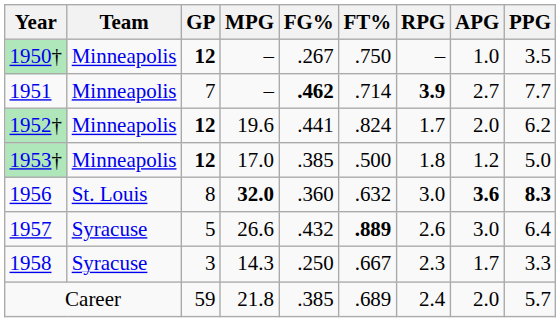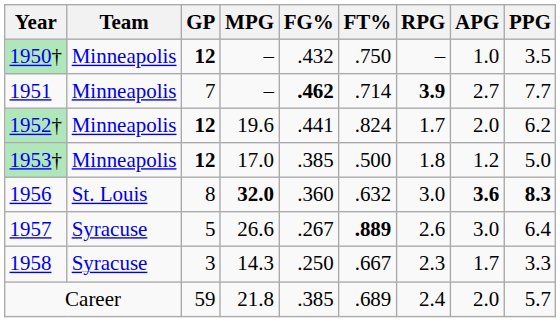 <table class="wikitable sortable" style="font-size:95%; text-align:right;">
 <tr>
 <th>Year</th>
 <th>Team</th>
 <th>GP</th>
 <th>MPG</th>
 <th>FG%</th>
 <th>FT%</th>
 <th>RPG</th>
 <th>APG</th>
 <th>PPG</th>
 </tr>
 <tr>
 <td style="text-align:left;background:#afe6ba;"><a href='#'>1950</a>†</td>
 <td style="text-align:left;"><a href='#'>Minneapolis</a></td>
 <td><strong>12</strong></td>
 <td>–</td>
-<td>.267</td>
+<td>.432</td>
 <td>.750</td>
 <td>–</td>
 <td>1.0</td>
 <td>3.5</td>
 </tr>
 <tr>
 <td style="text-align:left;"><a href='#'>1951</a></td>
 <td style="text-align:left;"><a href='#'>Minneapolis</a></td>
 <td>7</td>
 <td>–</td>
 <td><strong>.462</strong></td>
 <td>.714</td>
 <td><strong>3.9</strong></td>
 <td>2.7</td>
 <td>7.7</td>
 </tr>
 <tr>
 <td style="text-align:left;background:#afe6ba;"><a href='#'>1952</a>†</td>
 <td style="text-align:left;"><a href='#'>Minneapolis</a></td>
 <td><strong>12</strong></td>
 <td>19.6</td>
 <td>.441</td>
 <td>.824</td>
 <td>1.7</td>
 <td>2.0</td>
 <td>6.2</td>
 </tr>
 <tr>
 <td style="text-align:left;background:#afe6ba;"><a href='#'>1953</a>†</td>
 <td style="text-align:left;"><a href='#'>Minneapolis</a></td>
 <td><strong>12</strong></td>
 <td>17.0</td>
 <td>.385</td>
 <td>.500</td>
 <td>1.8</td>
 <td>1.2</td>
 <td>5.0</td>
 </tr>
 <tr>
 <td style="text-align:left;"><a href='#'>1956</a></td>
 <td style="text-align:left;"><a href='#'>St. Louis</a></td>
 <td>8</td>
 <td><strong>32.0</strong></td>
 <td>.360</td>
 <td>.632</td>
 <td>3.0</td>
 <td><strong>3.6</strong></td>
 <td><strong>8.3</strong></td>
 </tr>
 <tr>
 <td style="text-align:left;"><a href='#'>1957</a></td>
 <td style="text-align:left;"><a href='#'>Syracuse</a></td>
 <td>5</td>
 <td>26.6</td>
-<td>.432</td>
+<td>.267</td>
 <td><strong>.889</strong></td>
 <td>2.6</td>
 <td>3.0</td>
 <td>6.4</td>
 </tr>
 <tr>
 <td style="text-align:left;"><a href='#'>1958</a></td>
 <td style="text-align:left;"><a href='#'>Syracuse</a></td>
 <td>3</td>
 <td>14.3</td>
 <td>.250</td>
 <td>.667</td>
 <td>2.3</td>
 <td>1.7</td>
 <td>3.3</td>
 </tr>
 <tr class="sortbottom">
 <td colspan="2" style="text-align:center;">Career</td>
 <td>59</td>
 <td>21.8</td>
 <td>.385</td>
 <td>.689</td>
 <td>2.4</td>
 <td>2.0</td>
 <td>5.7</td>
 </tr>
 </table>
